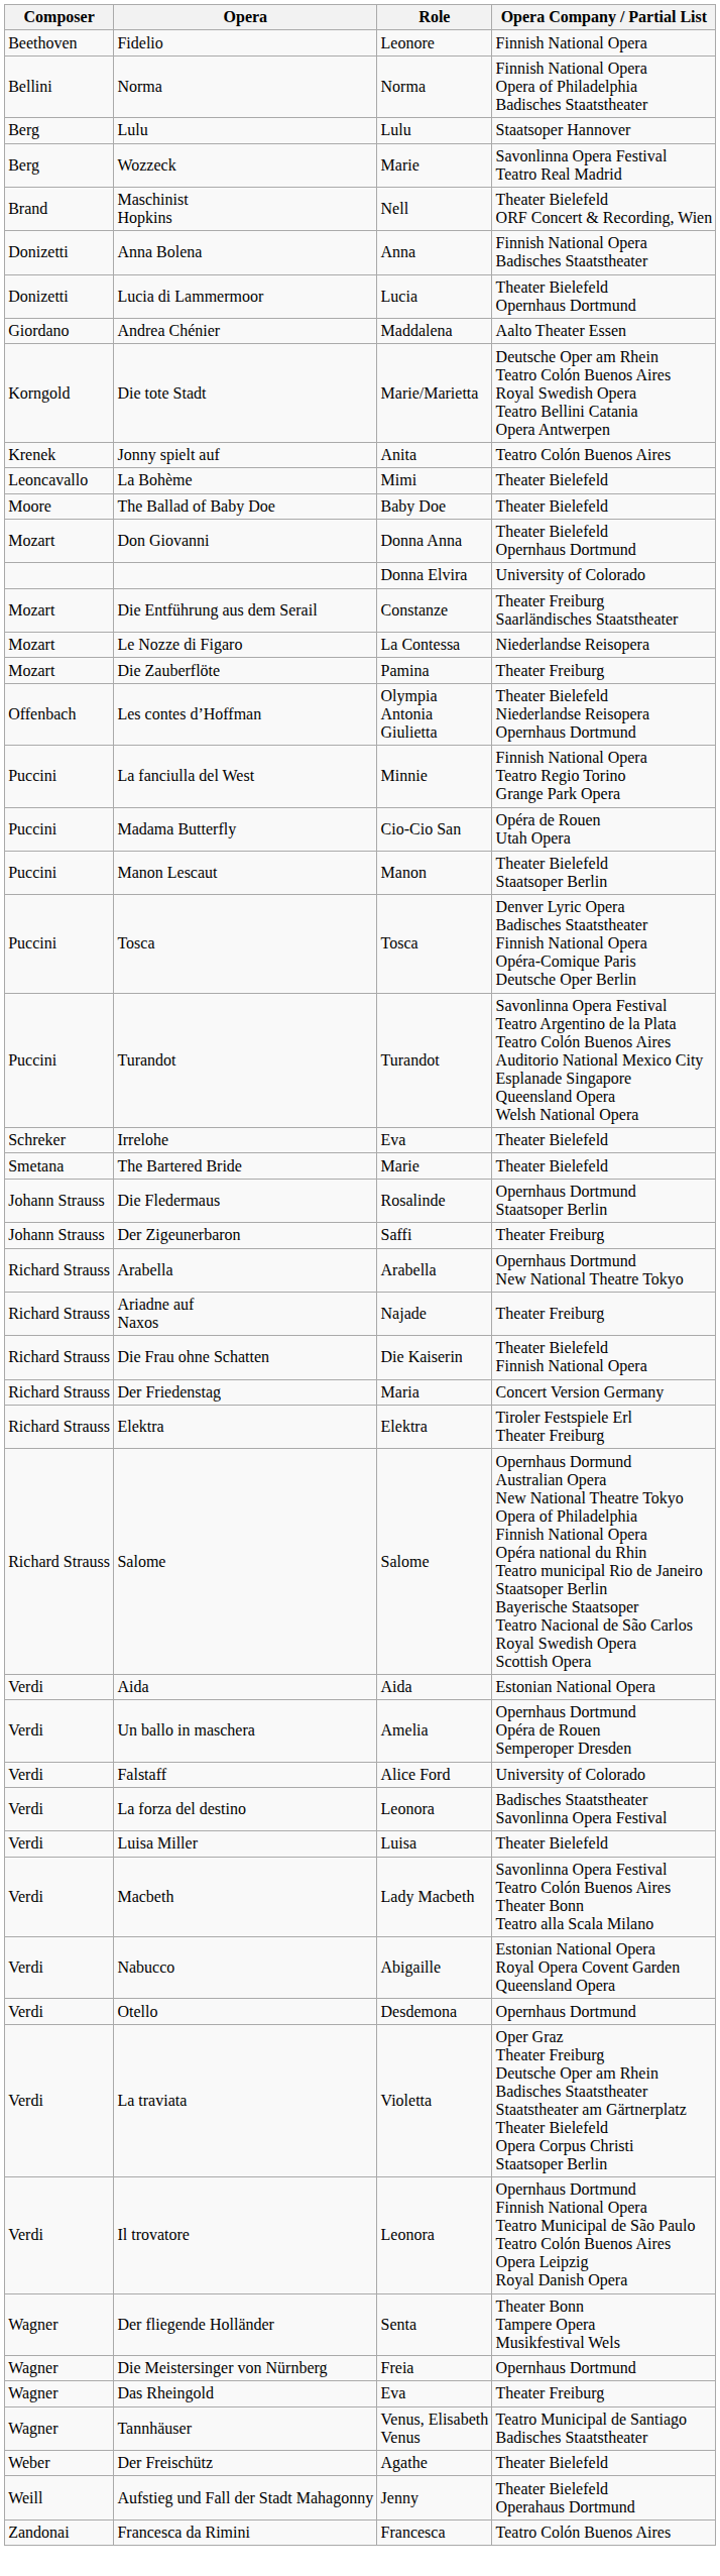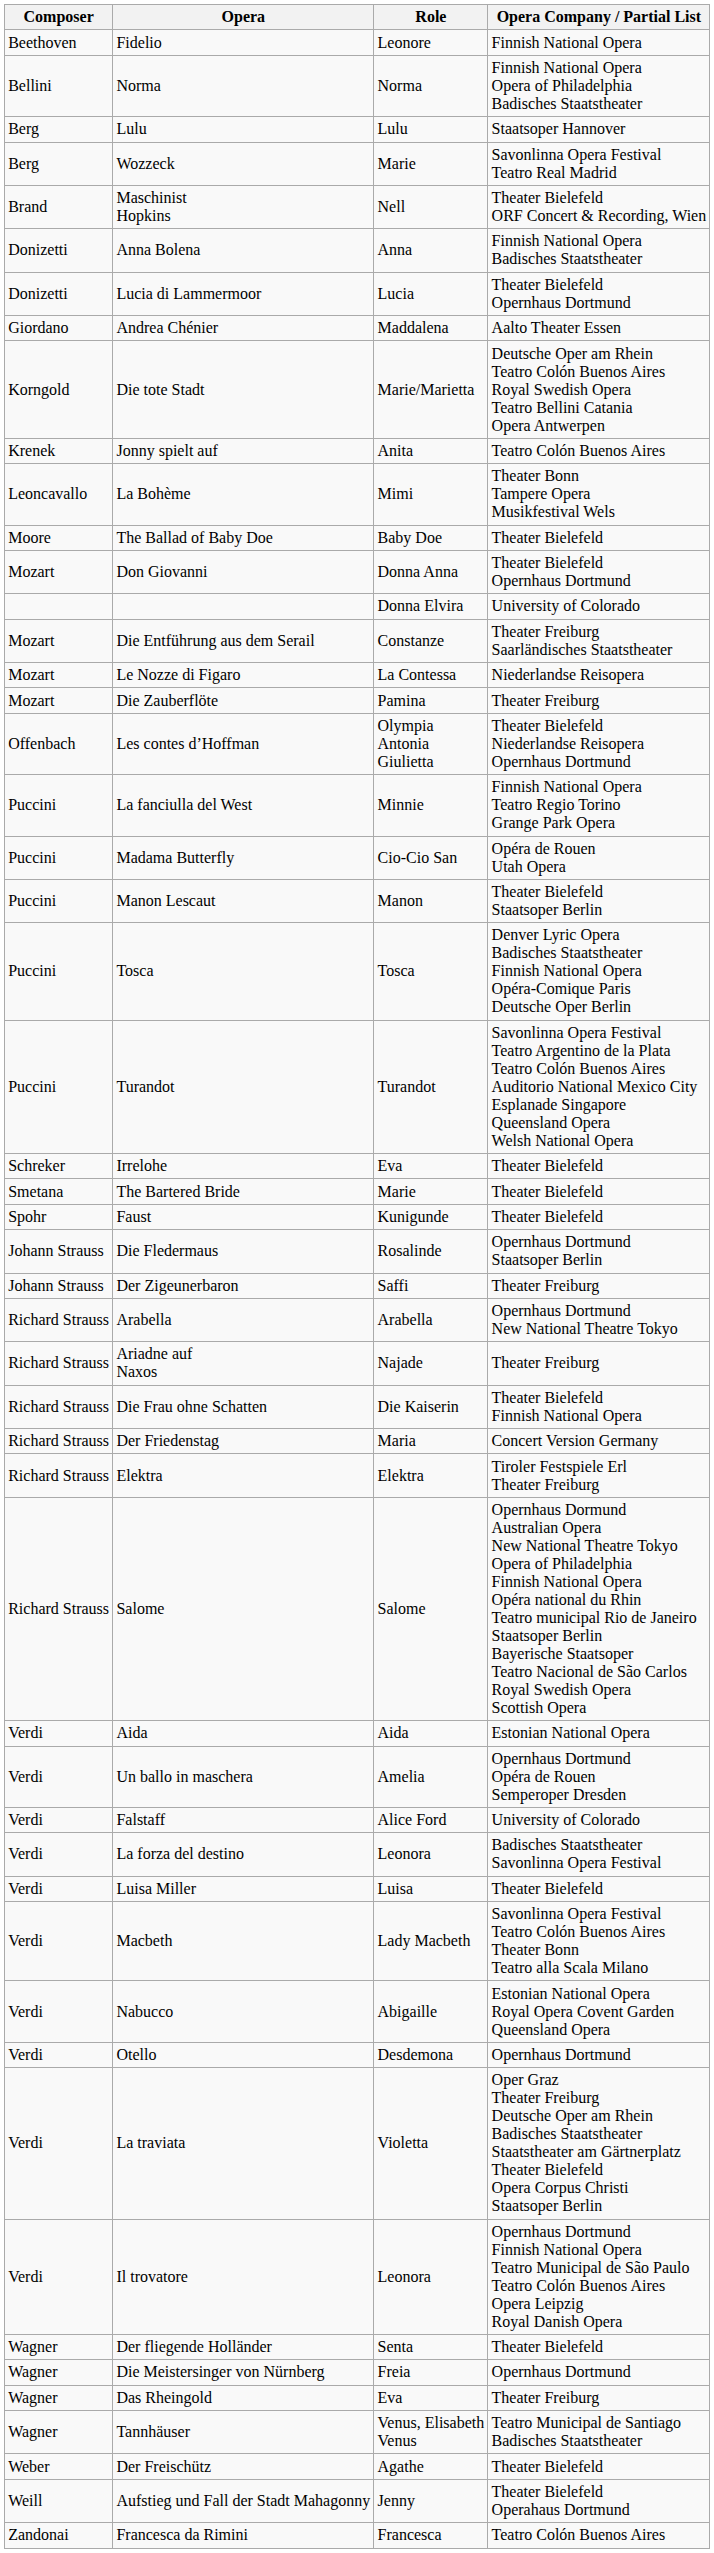 <table class="wikitable">
 <tr>
 <th>Composer</th>
 <th>Opera</th>
 <th>Role</th>
 <th>Opera Company / Partial List</th>
 </tr>
 <tr>
 <td>Beethoven</td>
 <td>Fidelio</td>
 <td>Leonore</td>
 <td>Finnish National Opera</td>
 </tr>
 <tr>
 <td>Bellini</td>
 <td>Norma</td>
 <td>Norma</td>
 <td>Finnish National Opera<br>Opera of Philadelphia<br>Badisches Staatstheater</td>
 </tr>
 <tr>
 <td>Berg</td>
 <td>Lulu</td>
 <td>Lulu</td>
 <td>Staatsoper Hannover</td>
 </tr>
 <tr>
 <td>Berg</td>
 <td>Wozzeck</td>
 <td>Marie</td>
 <td>Savonlinna Opera Festival<br>Teatro Real Madrid</td>
 </tr>
 <tr>
 <td>Brand</td>
 <td>Maschinist<br>Hopkins</td>
 <td>Nell</td>
 <td>Theater Bielefeld<br>ORF Concert & Recording, Wien</td>
 </tr>
 <tr>
 <td>Donizetti</td>
 <td>Anna Bolena</td>
 <td>Anna</td>
 <td>Finnish National Opera<br>Badisches Staatstheater</td>
 </tr>
 <tr>
 <td>Donizetti</td>
 <td>Lucia di Lammermoor</td>
 <td>Lucia</td>
 <td>Theater Bielefeld<br>Opernhaus Dortmund</td>
 </tr>
 <tr>
 <td>Giordano</td>
 <td>Andrea Chénier</td>
 <td>Maddalena</td>
 <td>Aalto Theater Essen</td>
 </tr>
 <tr>
 <td>Korngold</td>
 <td>Die tote Stadt</td>
 <td>Marie/Marietta</td>
 <td>Deutsche Oper am Rhein<br>Teatro Colón Buenos Aires<br>Royal Swedish Opera<br>Teatro Bellini Catania<br>Opera Antwerpen</td>
 </tr>
 <tr>
 <td>Krenek</td>
 <td>Jonny spielt auf</td>
 <td>Anita</td>
 <td>Teatro Colón Buenos Aires</td>
 </tr>
 <tr>
 <td>Leoncavallo</td>
 <td>La Bohème</td>
 <td>Mimi</td>
-<td>Theater Bielefeld</td>
+<td>Theater Bonn<br>Tampere Opera<br>Musikfestival Wels</td>
 </tr>
 <tr>
 <td>Moore</td>
 <td>The Ballad of Baby Doe</td>
 <td>Baby Doe</td>
 <td>Theater Bielefeld</td>
 </tr>
 <tr>
 <td>Mozart</td>
 <td>Don Giovanni</td>
 <td>Donna Anna</td>
 <td>Theater Bielefeld<br>Opernhaus Dortmund</td>
 </tr>
 <tr>
 <td></td>
 <td></td>
 <td>Donna Elvira</td>
 <td>University of Colorado</td>
 </tr>
 <tr>
 <td>Mozart</td>
 <td>Die Entführung aus dem Serail</td>
 <td>Constanze</td>
 <td>Theater Freiburg<br>Saarländisches Staatstheater</td>
 </tr>
 <tr>
 <td>Mozart</td>
 <td>Le Nozze di Figaro</td>
 <td>La Contessa</td>
 <td>Niederlandse Reisopera</td>
 </tr>
 <tr>
 <td>Mozart</td>
 <td>Die Zauberflöte</td>
 <td>Pamina</td>
 <td>Theater Freiburg</td>
 </tr>
 <tr>
 <td>Offenbach</td>
 <td>Les contes d’Hoffman</td>
 <td>Olympia<br>Antonia<br>Giulietta</td>
 <td>Theater Bielefeld<br>Niederlandse Reisopera<br>Opernhaus Dortmund</td>
 </tr>
 <tr>
 <td>Puccini</td>
 <td>La fanciulla del West</td>
 <td>Minnie</td>
 <td>Finnish National Opera<br>Teatro Regio Torino<br>Grange Park Opera</td>
 </tr>
 <tr>
 <td>Puccini</td>
 <td>Madama Butterfly</td>
 <td>Cio-Cio San</td>
 <td>Opéra de Rouen<br>Utah Opera</td>
 </tr>
 <tr>
 <td>Puccini</td>
 <td>Manon Lescaut</td>
 <td>Manon</td>
 <td>Theater Bielefeld<br>Staatsoper Berlin</td>
 </tr>
 <tr>
 <td>Puccini</td>
 <td>Tosca</td>
 <td>Tosca</td>
 <td>Denver Lyric Opera<br>Badisches Staatstheater<br>Finnish National Opera<br>Opéra-Comique Paris<br>Deutsche Oper Berlin</td>
 </tr>
 <tr>
 <td>Puccini</td>
 <td>Turandot</td>
 <td>Turandot</td>
 <td>Savonlinna Opera Festival<br>Teatro Argentino de la Plata<br>Teatro Colón Buenos Aires<br>Auditorio National Mexico City<br>Esplanade Singapore<br>Queensland Opera<br>Welsh National Opera</td>
 </tr>
 <tr>
 <td>Schreker</td>
 <td>Irrelohe</td>
 <td>Eva</td>
 <td>Theater Bielefeld</td>
 </tr>
 <tr>
 <td>Smetana</td>
 <td>The Bartered Bride</td>
 <td>Marie</td>
+<td>Theater Bielefeld</td>
+</tr>
+<tr>
+<td>Spohr</td>
+<td>Faust</td>
+<td>Kunigunde</td>
 <td>Theater Bielefeld</td>
 </tr>
 <tr>
 <td>Johann Strauss</td>
 <td>Die Fledermaus</td>
 <td>Rosalinde</td>
 <td>Opernhaus Dortmund<br>Staatsoper Berlin</td>
 </tr>
 <tr>
 <td>Johann Strauss</td>
 <td>Der Zigeunerbaron</td>
 <td>Saffi</td>
 <td>Theater Freiburg</td>
 </tr>
 <tr>
 <td>Richard Strauss</td>
 <td>Arabella</td>
 <td>Arabella</td>
 <td>Opernhaus Dortmund<br>New National Theatre Tokyo</td>
 </tr>
 <tr>
 <td>Richard Strauss</td>
 <td>Ariadne auf<br>Naxos</td>
 <td>Najade</td>
 <td>Theater Freiburg</td>
 </tr>
 <tr>
 <td>Richard Strauss</td>
 <td>Die Frau ohne Schatten</td>
 <td>Die Kaiserin</td>
 <td>Theater Bielefeld<br>Finnish National Opera</td>
 </tr>
 <tr>
 <td>Richard Strauss</td>
 <td>Der Friedenstag</td>
 <td>Maria</td>
 <td>Concert Version Germany</td>
 </tr>
 <tr>
 <td>Richard Strauss</td>
 <td>Elektra</td>
 <td>Elektra</td>
 <td>Tiroler Festspiele Erl<br>Theater Freiburg</td>
 </tr>
 <tr>
 <td>Richard Strauss</td>
 <td>Salome</td>
 <td>Salome</td>
 <td>Opernhaus Dormund<br>Australian Opera<br>New National Theatre Tokyo<br>Opera of Philadelphia<br>Finnish National Opera<br>Opéra national du Rhin<br>Teatro municipal Rio de Janeiro<br>Staatsoper Berlin<br>Bayerische Staatsoper<br>Teatro Nacional de São Carlos<br>Royal Swedish Opera<br>Scottish Opera</td>
 </tr>
 <tr>
 <td>Verdi</td>
 <td>Aida</td>
 <td>Aida</td>
 <td>Estonian National Opera</td>
 </tr>
 <tr>
 <td>Verdi</td>
 <td>Un ballo in maschera</td>
 <td>Amelia</td>
 <td>Opernhaus Dortmund<br>Opéra de Rouen<br>Semperoper Dresden</td>
 </tr>
 <tr>
 <td>Verdi</td>
 <td>Falstaff</td>
 <td>Alice Ford</td>
 <td>University of Colorado</td>
 </tr>
 <tr>
 <td>Verdi</td>
 <td>La forza del destino</td>
 <td>Leonora</td>
 <td>Badisches Staatstheater<br>Savonlinna Opera Festival</td>
 </tr>
 <tr>
 <td>Verdi</td>
 <td>Luisa Miller</td>
 <td>Luisa</td>
 <td>Theater Bielefeld</td>
 </tr>
 <tr>
 <td>Verdi</td>
 <td>Macbeth</td>
 <td>Lady Macbeth</td>
 <td>Savonlinna Opera Festival<br>Teatro Colón Buenos Aires<br>Theater Bonn<br>Teatro alla Scala Milano</td>
 </tr>
 <tr>
 <td>Verdi</td>
 <td>Nabucco</td>
 <td>Abigaille</td>
 <td>Estonian National Opera<br>Royal Opera Covent Garden<br>Queensland Opera</td>
 </tr>
 <tr>
 <td>Verdi</td>
 <td>Otello</td>
 <td>Desdemona</td>
 <td>Opernhaus Dortmund</td>
 </tr>
 <tr>
 <td>Verdi</td>
 <td>La traviata</td>
 <td>Violetta</td>
 <td>Oper Graz<br>Theater Freiburg<br>Deutsche Oper am Rhein<br>Badisches Staatstheater<br>Staatstheater am Gärtnerplatz<br>Theater Bielefeld<br>Opera Corpus Christi<br>Staatsoper Berlin</td>
 </tr>
 <tr>
 <td>Verdi</td>
 <td>Il trovatore</td>
 <td>Leonora</td>
 <td>Opernhaus Dortmund<br>Finnish National Opera<br>Teatro Municipal de São Paulo<br>Teatro Colón Buenos Aires<br>Opera Leipzig<br>Royal Danish Opera</td>
 </tr>
 <tr>
 <td>Wagner</td>
 <td>Der fliegende Holländer</td>
 <td>Senta</td>
-<td>Theater Bonn<br>Tampere Opera<br>Musikfestival Wels</td>
+<td>Theater Bielefeld</td>
 </tr>
 <tr>
 <td>Wagner</td>
 <td>Die Meistersinger von Nürnberg</td>
 <td>Freia</td>
 <td>Opernhaus Dortmund</td>
 </tr>
 <tr>
 <td>Wagner</td>
 <td>Das Rheingold</td>
 <td>Eva</td>
 <td>Theater Freiburg</td>
 </tr>
 <tr>
 <td>Wagner</td>
 <td>Tannhäuser</td>
 <td>Venus, Elisabeth<br>Venus</td>
 <td>Teatro Municipal de Santiago<br>Badisches Staatstheater</td>
 </tr>
 <tr>
 <td>Weber</td>
 <td>Der Freischütz</td>
 <td>Agathe</td>
 <td>Theater Bielefeld</td>
 </tr>
 <tr>
 <td>Weill</td>
 <td>Aufstieg und Fall der Stadt Mahagonny</td>
 <td>Jenny</td>
 <td>Theater Bielefeld<br>Operahaus Dortmund</td>
 </tr>
 <tr>
 <td>Zandonai</td>
 <td>Francesca da Rimini</td>
 <td>Francesca</td>
 <td>Teatro Colón Buenos Aires</td>
 </tr>
 </table>
